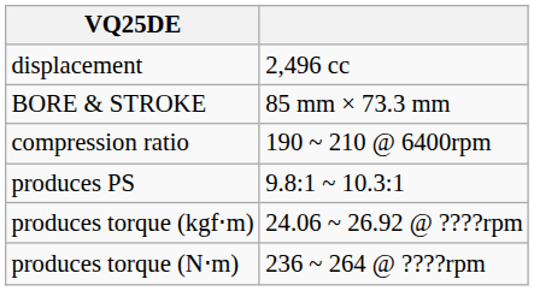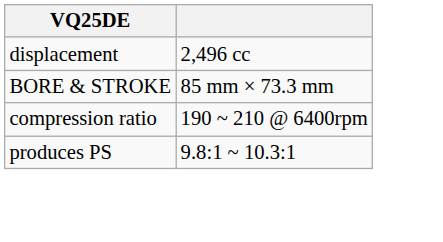 <table class="wikitable">
 <tr>
 <th>VQ25DE</th>
 <th></th>
 </tr>
 <tr>
 <td>displacement</td>
 <td>2,496 cc</td>
 </tr>
 <tr>
 <td>BORE & STROKE</td>
 <td>85 mm × 73.3 mm</td>
 </tr>
 <tr>
 <td>compression ratio</td>
 <td>190 ~ 210 @ 6400rpm</td>
 </tr>
 <tr>
 <td>produces PS</td>
 <td>9.8:1 ~ 10.3:1</td>
 </tr>
-<tr>
-<td>produces torque (kgf⋅m)</td>
-<td>24.06 ~ 26.92 @ ????rpm</td>
-</tr>
-<tr>
-<td>produces torque (N⋅m)</td>
-<td>236 ~ 264 @ ????rpm</td>
-</tr>
 </table>
